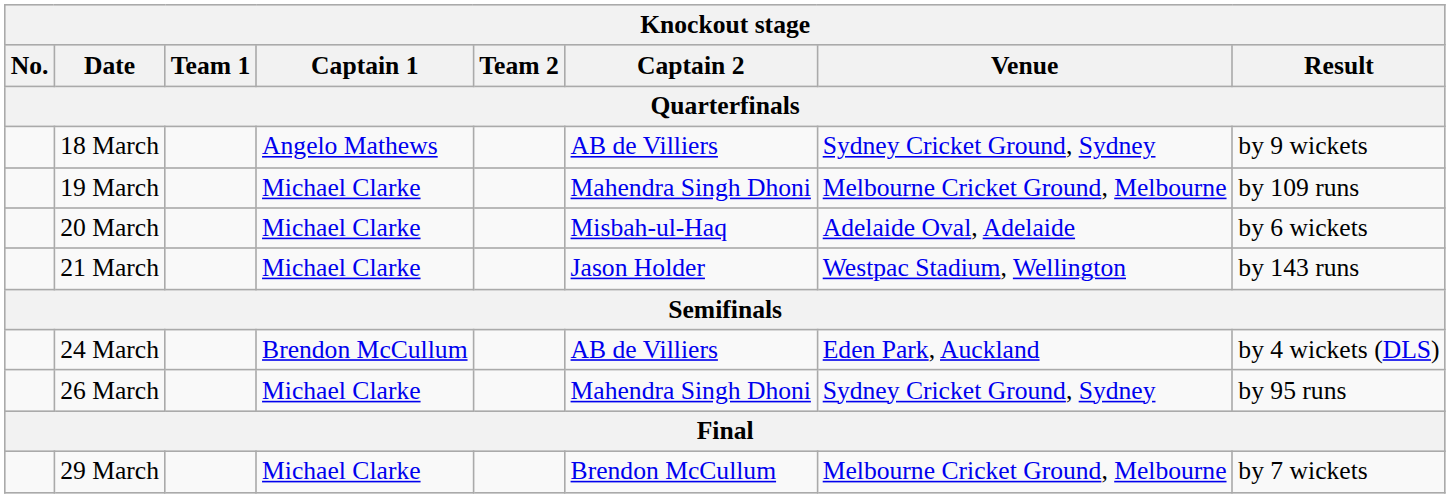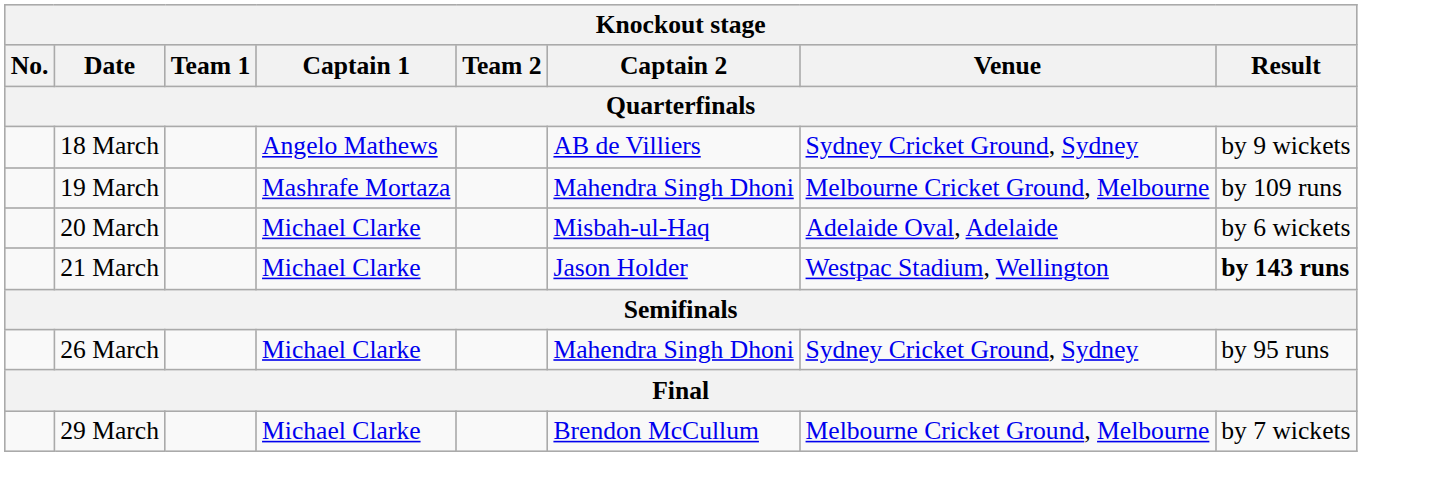 <table class="wikitable" align = "center">
 <tr>
 <th colspan="8">Knockout stage</th>
 </tr>
 <tr>
 <th>No.</th>
 <th>Date</th>
 <th>Team 1</th>
 <th>Captain 1</th>
 <th>Team 2</th>
 <th>Captain 2</th>
 <th>Venue</th>
 <th>Result</th>
 </tr>
 <tr align = "left">
 <th colspan="8">Quarterfinals</th>
 </tr>
 <tr align = "left">
 <td></td>
 <td>18 March</td>
 <td></td>
 <td><a href='#'>Angelo Mathews</a></td>
 <td></td>
 <td><a href='#'>AB de Villiers</a></td>
 <td><a href='#'>Sydney Cricket Ground</a>, <a href='#'>Sydney</a></td>
 <td> by 9 wickets</td>
 </tr>
 <tr align = "left">
 <td></td>
 <td>19 March</td>
 <td></td>
-<td><a href='#'>Michael Clarke</a></td>
+<td><a href='#'>Mashrafe Mortaza</a></td>
 <td></td>
 <td><a href='#'>Mahendra Singh Dhoni</a></td>
 <td><a href='#'>Melbourne Cricket Ground</a>, <a href='#'>Melbourne</a></td>
 <td> by 109 runs</td>
 </tr>
 <tr align = "left">
 <td></td>
 <td>20 March</td>
 <td></td>
 <td><a href='#'>Michael Clarke</a></td>
 <td></td>
 <td><a href='#'>Misbah-ul-Haq</a></td>
 <td><a href='#'>Adelaide Oval</a>, <a href='#'>Adelaide</a></td>
 <td> by 6 wickets</td>
 </tr>
 <tr align = "left">
 <td></td>
 <td>21 March</td>
 <td></td>
 <td><a href='#'>Michael Clarke</a></td>
 <td></td>
 <td><a href='#'>Jason Holder</a></td>
 <td><a href='#'>Westpac Stadium</a>, <a href='#'>Wellington</a></td>
-<td> by 143 runs</td>
+<td><strong> by 143 runs</strong></td>
 </tr>
 <tr>
 <th colspan="8">Semifinals</th>
-</tr>
-<tr align = "left">
-<td></td>
-<td>24 March</td>
-<td></td>
-<td><a href='#'>Brendon McCullum</a></td>
-<td></td>
-<td><a href='#'>AB de Villiers</a></td>
-<td><a href='#'>Eden Park</a>, <a href='#'>Auckland</a></td>
-<td> by 4 wickets (<a href='#'>DLS</a>)</td>
 </tr>
 <tr align = "left">
 <td></td>
 <td>26 March</td>
 <td></td>
 <td><a href='#'>Michael Clarke</a></td>
 <td></td>
 <td><a href='#'>Mahendra Singh Dhoni</a></td>
 <td><a href='#'>Sydney Cricket Ground</a>, <a href='#'>Sydney</a></td>
 <td> by 95 runs</td>
 </tr>
 <tr>
 <th colspan="8">Final</th>
 </tr>
 <tr align = "left">
 <td></td>
 <td>29 March</td>
 <td></td>
 <td><a href='#'>Michael Clarke</a></td>
 <td></td>
 <td><a href='#'>Brendon McCullum</a></td>
 <td><a href='#'>Melbourne Cricket Ground</a>, <a href='#'>Melbourne</a></td>
 <td> by 7 wickets</td>
 </tr>
 </table>
